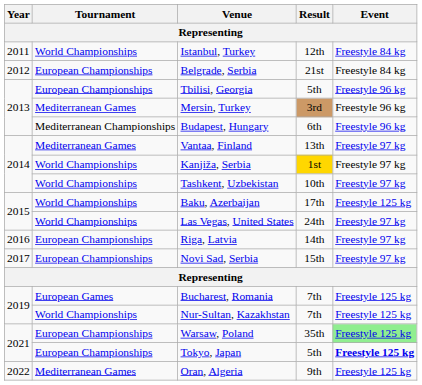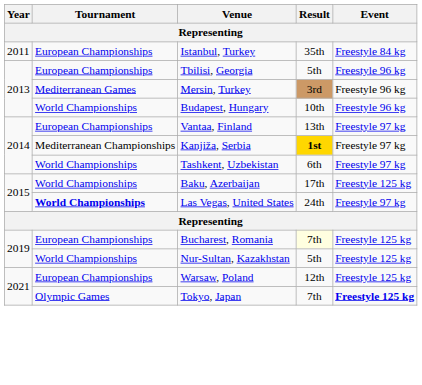 <table class="wikitable" style="font-size:95%;">
 <tr>
 <th>Year</th>
 <th>Tournament</th>
 <th>Venue</th>
 <th>Result</th>
 <th>Event</th>
 </tr>
 <tr>
 <th colspan=5>Representing </th>
 </tr>
 <tr>
 <td>2011</td>
-<td><a href='#'>World Championships</a></td>
+<td><a href='#'>European Championships</a></td>
 <td> <a href='#'>Istanbul</a>, <a href='#'>Turkey</a></td>
-<td align="center">12th</td>
+<td align="center">35th</td>
 <td><a href='#'>Freestyle 84 kg</a></td>
-</tr>
-<tr>
-<td>2012</td>
-<td><a href='#'>European Championships</a></td>
-<td> <a href='#'>Belgrade</a>, <a href='#'>Serbia</a></td>
-<td align="center">21st</td>
-<td>Freestyle 84 kg</td>
 </tr>
 <tr>
 <td rowspan=3>2013</td>
 <td><a href='#'>European Championships</a></td>
 <td> <a href='#'>Tbilisi</a>, <a href='#'>Georgia</a></td>
 <td align="center">5th</td>
 <td><a href='#'>Freestyle 96 kg</a></td>
 </tr>
 <tr>
 <td><a href='#'>Mediterranean Games</a></td>
 <td> <a href='#'>Mersin</a>, <a href='#'>Turkey</a></td>
 <td align="center" bgcolor=cc9966>3rd</td>
 <td>Freestyle 96 kg</td>
 </tr>
 <tr>
-<td>Mediterranean Championships</td>
+<td><a href='#'>World Championships</a></td>
 <td> <a href='#'>Budapest</a>, <a href='#'>Hungary</a></td>
-<td align="center">6th</td>
+<td align="center">10th</td>
 <td><a href='#'>Freestyle 96 kg</a></td>
 </tr>
 <tr>
 <td rowspan=3>2014</td>
-<td><a href='#'>Mediterranean Games</a></td>
+<td><a href='#'>European Championships</a></td>
 <td> <a href='#'>Vantaa</a>, <a href='#'>Finland</a></td>
 <td align="center">13th</td>
 <td><a href='#'>Freestyle 97 kg</a></td>
 </tr>
 <tr>
-<td><a href='#'>World Championships</a></td>
+<td>Mediterranean Championships</td>
 <td> <a href='#'>Kanjiža</a>, <a href='#'>Serbia</a></td>
-<td align="center" bgcolor=gold>1st</td>
+<td align="center" bgcolor=gold><strong>1st</strong></td>
 <td>Freestyle 97 kg</td>
 </tr>
 <tr>
 <td><a href='#'>World Championships</a></td>
 <td> <a href='#'>Tashkent</a>, <a href='#'>Uzbekistan</a></td>
-<td align="center">10th</td>
+<td align="center">6th</td>
 <td><a href='#'>Freestyle 97 kg</a></td>
 </tr>
 <tr>
 <td rowspan=2>2015</td>
 <td><a href='#'>World Championships</a></td>
 <td> <a href='#'>Baku</a>, <a href='#'>Azerbaijan</a></td>
 <td align="center">17th</td>
 <td><a href='#'>Freestyle 125 kg</a></td>
 </tr>
 <tr>
-<td><a href='#'>World Championships</a></td>
+<td><strong><a href='#'>World Championships</a></strong></td>
 <td> <a href='#'>Las Vegas</a>, <a href='#'>United States</a></td>
 <td align="center">24th</td>
-<td><a href='#'>Freestyle 97 kg</a></td>
-</tr>
-<tr>
-<td>2016</td>
-<td><a href='#'>European Championships</a></td>
-<td> <a href='#'>Riga</a>, <a href='#'>Latvia</a></td>
-<td align="center">14th</td>
-<td><a href='#'>Freestyle 97 kg</a></td>
-</tr>
-<tr>
-<td>2017</td>
-<td><a href='#'>European Championships</a></td>
-<td> <a href='#'>Novi Sad</a>, <a href='#'>Serbia</a></td>
-<td align="center">15th</td>
 <td><a href='#'>Freestyle 97 kg</a></td>
 </tr>
 <tr>
 <th colspan=5>Representing </th>
 </tr>
 <tr>
 <td rowspan=2>2019</td>
-<td><a href='#'>European Games</a></td>
+<td><a href='#'>European Championships</a></td>
 <td> <a href='#'>Bucharest</a>, <a href='#'>Romania</a></td>
-<td align="center">7th</td>
+<td align="center" style="background: lightyellow;">7th</td>
 <td><a href='#'>Freestyle 125 kg</a></td>
 </tr>
 <tr>
 <td><a href='#'>World Championships</a></td>
 <td> <a href='#'>Nur-Sultan</a>, <a href='#'>Kazakhstan</a></td>
-<td align="center">7th</td>
+<td align="center">5th</td>
 <td><a href='#'>Freestyle 125 kg</a></td>
 </tr>
 <tr>
 <td rowspan=2>2021</td>
 <td><a href='#'>European Championships</a></td>
 <td> <a href='#'>Warsaw</a>, <a href='#'>Poland</a></td>
-<td align="center">35th</td>
-<td style="background: lightgreen;"><a href='#'>Freestyle 125 kg</a></td>
+<td align="center">12th</td>
+<td><a href='#'>Freestyle 125 kg</a></td>
 </tr>
 <tr>
-<td><a href='#'>European Championships</a></td>
+<td><a href='#'>Olympic Games</a></td>
 <td> <a href='#'>Tokyo</a>, <a href='#'>Japan</a></td>
-<td align="center">5th</td>
+<td align="center">7th</td>
 <td><strong><a href='#'>Freestyle 125 kg</a></strong></td>
 </tr>
-<tr>
-<td>2022</td>
-<td><a href='#'>Mediterranean Games</a></td>
-<td> <a href='#'>Oran</a>, <a href='#'>Algeria</a></td>
-<td align="center">9th</td>
-<td><a href='#'>Freestyle 125 kg</a></td>
-</tr>
 </table>
